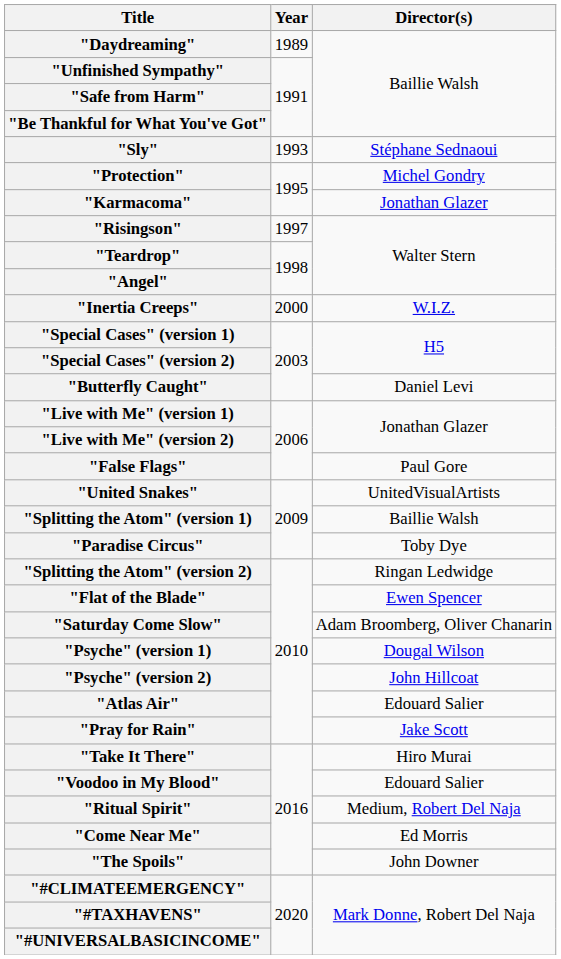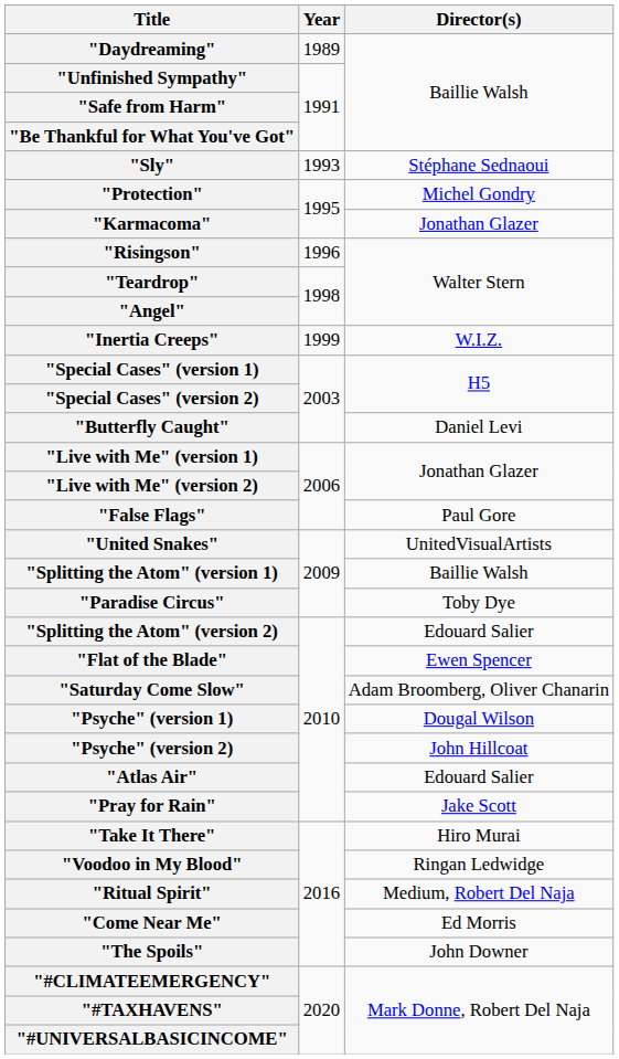 <table class="wikitable plainrowheaders" style="text-align:center;">
 <tr>
 <th scope="col">Title</th>
 <th scope="col">Year</th>
 <th scope="col">Director(s)</th>
 </tr>
 <tr>
 <th scope="row">"Daydreaming"</th>
 <td>1989</td>
 <td rowspan="4">Baillie Walsh</td>
 </tr>
 <tr>
 <th scope="row">"Unfinished Sympathy"</th>
 <td rowspan="3">1991</td>
 </tr>
 <tr>
 <th scope="row">"Safe from Harm"</th>
 </tr>
 <tr>
 <th scope="row">"Be Thankful for What You've Got"</th>
 </tr>
 <tr>
 <th scope="row">"Sly"</th>
 <td>1993</td>
 <td><a href='#'>Stéphane Sednaoui</a></td>
 </tr>
 <tr>
 <th scope="row">"Protection"</th>
 <td rowspan="2">1995</td>
 <td><a href='#'>Michel Gondry</a></td>
 </tr>
 <tr>
 <th scope="row">"Karmacoma"</th>
 <td><a href='#'>Jonathan Glazer</a></td>
 </tr>
 <tr>
 <th scope="row">"Risingson"</th>
-<td>1997</td>
+<td>1996</td>
 <td rowspan="3">Walter Stern</td>
 </tr>
 <tr>
 <th scope="row">"Teardrop"</th>
 <td rowspan="2">1998</td>
 </tr>
 <tr>
 <th scope="row">"Angel"</th>
 </tr>
 <tr>
 <th scope="row">"Inertia Creeps"</th>
-<td>2000</td>
+<td>1999</td>
 <td><a href='#'>W.I.Z.</a></td>
 </tr>
 <tr>
 <th scope="row">"Special Cases" (version 1)</th>
 <td rowspan="3">2003</td>
 <td rowspan="2"><a href='#'>H5</a></td>
 </tr>
 <tr>
 <th scope="row">"Special Cases" (version 2)</th>
 </tr>
 <tr>
 <th scope="row">"Butterfly Caught"</th>
 <td>Daniel Levi</td>
 </tr>
 <tr>
 <th scope="row">"Live with Me" (version 1)</th>
 <td rowspan="3">2006</td>
 <td rowspan="2">Jonathan Glazer</td>
 </tr>
 <tr>
 <th scope="row">"Live with Me" (version 2)</th>
 </tr>
 <tr>
 <th scope="row">"False Flags"</th>
 <td>Paul Gore</td>
 </tr>
 <tr>
 <th scope="row">"United Snakes"</th>
 <td rowspan="3">2009</td>
 <td>UnitedVisualArtists</td>
 </tr>
 <tr>
 <th scope="row">"Splitting the Atom" (version 1)</th>
 <td>Baillie Walsh</td>
 </tr>
 <tr>
 <th scope="row">"Paradise Circus"</th>
 <td>Toby Dye</td>
 </tr>
 <tr>
 <th scope="row">"Splitting the Atom" (version 2)</th>
 <td rowspan="7">2010</td>
-<td>Ringan Ledwidge</td>
+<td>Edouard Salier</td>
 </tr>
 <tr>
 <th scope="row">"Flat of the Blade"</th>
 <td><a href='#'>Ewen Spencer</a></td>
 </tr>
 <tr>
 <th scope="row">"Saturday Come Slow"</th>
 <td>Adam Broomberg, Oliver Chanarin</td>
 </tr>
 <tr>
 <th scope="row">"Psyche" (version 1)</th>
 <td><a href='#'>Dougal Wilson</a></td>
 </tr>
 <tr>
 <th scope="row">"Psyche" (version 2)</th>
 <td><a href='#'>John Hillcoat</a></td>
 </tr>
 <tr>
 <th scope="row">"Atlas Air"</th>
 <td>Edouard Salier</td>
 </tr>
 <tr>
 <th scope="row">"Pray for Rain"</th>
 <td><a href='#'>Jake Scott</a></td>
 </tr>
 <tr>
 <th scope="row">"Take It There"</th>
 <td rowspan="5">2016</td>
 <td>Hiro Murai</td>
 </tr>
 <tr>
 <th scope="row">"Voodoo in My Blood"</th>
-<td>Edouard Salier</td>
+<td>Ringan Ledwidge</td>
 </tr>
 <tr>
 <th scope="row">"Ritual Spirit"</th>
 <td>Medium, <a href='#'>Robert Del Naja</a></td>
 </tr>
 <tr>
 <th scope="row">"Come Near Me"</th>
 <td>Ed Morris</td>
 </tr>
 <tr>
 <th scope="row">"The Spoils"</th>
 <td>John Downer</td>
 </tr>
 <tr>
 <th scope="row">"#CLIMATEEMERGENCY"</th>
 <td rowspan="3">2020</td>
 <td rowspan="3"><a href='#'>Mark Donne</a>, Robert Del Naja</td>
 </tr>
 <tr>
 <th scope="row">"#TAXHAVENS"</th>
 </tr>
 <tr>
 <th scope="row">"#UNIVERSALBASICINCOME"</th>
 </tr>
 </table>
